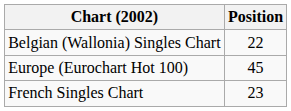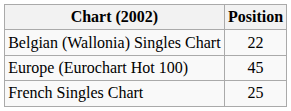 <table class="wikitable sortable">
 <tr>
 <th>Chart (2002)</th>
 <th>Position</th>
 </tr>
 <tr>
 <td>Belgian (Wallonia) Singles Chart</td>
 <td align="center">22</td>
 </tr>
 <tr>
 <td align="left">Europe (Eurochart Hot 100)</td>
 <td align="center">45</td>
 </tr>
 <tr>
 <td>French Singles Chart</td>
-<td align="center">23</td>
+<td align="center">25</td>
 </tr>
 </table>
